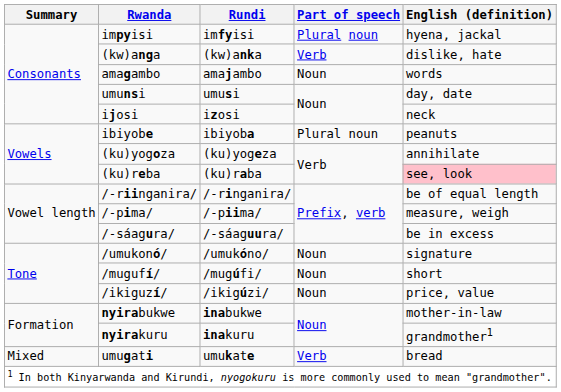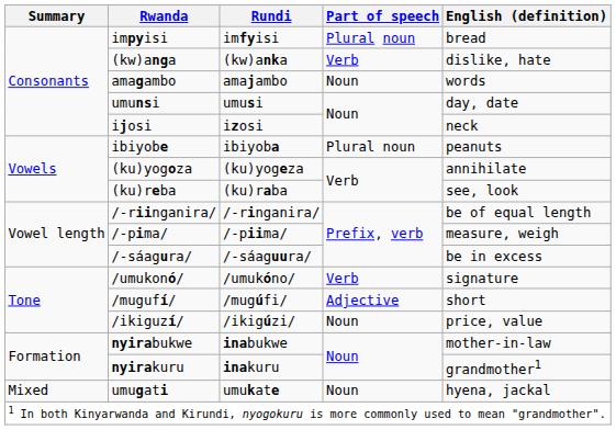 <table class="wikitable">
 <tr>
 <th>Summary</th>
 <th><a href='#'>Rwanda</a></th>
 <th><a href='#'>Rundi</a></th>
 <th><a href='#'>Part of speech</a></th>
 <th>English (definition)</th>
 </tr>
 <tr>
 <td rowspan="5"><a href='#'>Consonants</a></td>
 <td>im<strong>py</strong>isi</td>
 <td>im<strong>fy</strong>isi</td>
 <td><a href='#'>Plural</a> <a href='#'>noun</a></td>
-<td>hyena, jackal</td>
+<td>bread</td>
 </tr>
 <tr>
 <td>(kw)a<strong>ng</strong>a</td>
 <td>(kw)a<strong>nk</strong>a</td>
 <td><a href='#'>Verb</a></td>
 <td>dislike, hate</td>
 </tr>
 <tr>
 <td>ama<strong>g</strong>ambo</td>
 <td>ama<strong>j</strong>ambo</td>
 <td>Noun</td>
 <td>words</td>
 </tr>
 <tr>
 <td>umu<strong>ns</strong>i</td>
 <td>umu<strong>s</strong>i</td>
 <td rowspan="2">Noun</td>
 <td>day, date</td>
 </tr>
 <tr>
 <td>i<strong>j</strong>osi</td>
 <td>i<strong>z</strong>osi</td>
 <td>neck</td>
 </tr>
 <tr>
 <td rowspan="3"><a href='#'>Vowels</a></td>
 <td>ibiyob<strong>e</strong></td>
 <td>ibiyob<strong>a</strong></td>
 <td>Plural noun</td>
 <td>peanuts</td>
 </tr>
 <tr>
 <td>(ku)yog<strong>o</strong>za</td>
 <td>(ku)yog<strong>e</strong>za</td>
 <td rowspan="2">Verb</td>
 <td>annihilate</td>
 </tr>
 <tr>
 <td>(ku)r<strong>e</strong>ba</td>
 <td>(ku)r<strong>a</strong>ba</td>
-<td style="background: pink;">see, look</td>
+<td>see, look</td>
 </tr>
 <tr>
 <td rowspan="3">Vowel length</td>
 <td>/-r<strong>ii</strong>nganira/</td>
 <td>/-r<strong>i</strong>nganira/</td>
 <td rowspan="3"><a href='#'>Prefix</a>, <a href='#'>verb</a></td>
 <td>be of equal length</td>
 </tr>
 <tr>
 <td>/-p<strong>i</strong>ma/</td>
 <td>/-p<strong>ii</strong>ma/</td>
 <td>measure, weigh</td>
 </tr>
 <tr>
 <td>/-sáag<strong>u</strong>ra/</td>
 <td>/-sáag<strong>uu</strong>ra/</td>
 <td>be in excess</td>
 </tr>
 <tr>
 <td rowspan="3"><a href='#'>Tone</a></td>
 <td>/umukon<strong>ó</strong>/</td>
 <td>/umuk<strong>ó</strong>no/</td>
-<td>Noun</td>
+<td><a href='#'>Verb</a></td>
 <td>signature</td>
 </tr>
 <tr>
 <td>/muguf<strong>í</strong>/</td>
 <td>/mug<strong>ú</strong>fi/</td>
-<td>Noun</td>
+<td><a href='#'>Adjective</a></td>
 <td>short</td>
 </tr>
 <tr>
 <td>/ikiguz<strong>í</strong>/</td>
 <td>/ikig<strong>ú</strong>zi/</td>
 <td>Noun</td>
 <td>price, value</td>
 </tr>
 <tr>
 <td rowspan="2">Formation</td>
 <td><strong>nyira</strong>bukwe</td>
 <td><strong>ina</strong>bukwe</td>
 <td rowspan="2"><a href='#'>Noun</a></td>
 <td>mother-in-law</td>
 </tr>
 <tr>
 <td><strong>nyira</strong>kuru</td>
 <td><strong>ina</strong>kuru</td>
 <td>grandmother<sup>1</sup></td>
 </tr>
 <tr>
 <td>Mixed</td>
 <td>umu<strong>g</strong>at<strong>i</strong></td>
 <td>umu<strong>k</strong>at<strong>e</strong></td>
-<td><a href='#'>Verb</a></td>
-<td>bread</td>
+<td>Noun</td>
+<td>hyena, jackal</td>
 </tr>
 <tr bgcolor="#ffffff">
 <td colspan="5"><small><sup>1</sup> In both Kinyarwanda and Kirundi, <em>nyogokuru</em> is more commonly used to mean "grandmother".</small></td>
 </tr>
 </table>
